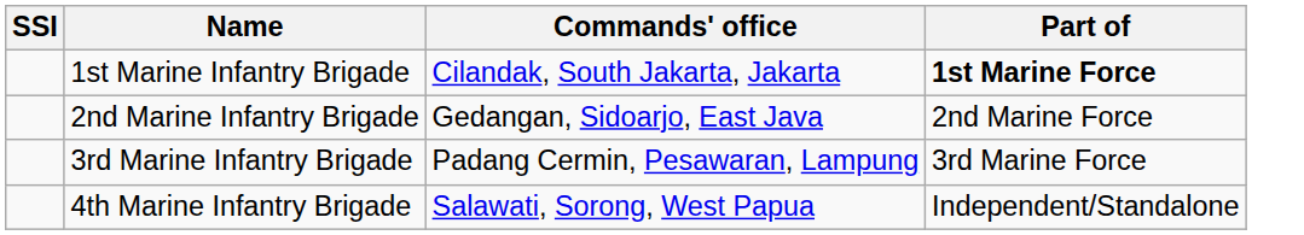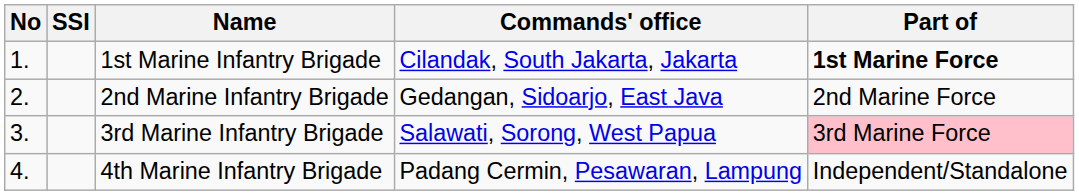 <table class="wikitable">
 <tr>
+<th>No</th>
 <th>SSI</th>
 <th>Name</th>
 <th>Commands' office</th>
 <th>Part of</th>
 </tr>
 <tr>
+<td>1.</td>
 <td></td>
 <td>1st Marine Infantry Brigade</td>
 <td><a href='#'>Cilandak</a>, <a href='#'>South Jakarta</a>, <a href='#'>Jakarta</a></td>
 <td><strong>1st Marine Force</strong></td>
 </tr>
 <tr>
+<td>2.</td>
 <td></td>
 <td>2nd Marine Infantry Brigade</td>
 <td>Gedangan, <a href='#'>Sidoarjo</a>, <a href='#'>East Java</a></td>
 <td>2nd Marine Force</td>
 </tr>
 <tr>
+<td>3.</td>
 <td></td>
 <td>3rd Marine Infantry Brigade</td>
-<td>Padang Cermin, <a href='#'>Pesawaran</a>, <a href='#'>Lampung</a></td>
-<td>3rd Marine Force</td>
+<td><a href='#'>Salawati</a>, <a href='#'>Sorong</a>, <a href='#'>West Papua</a></td>
+<td style="background: pink;">3rd Marine Force</td>
 </tr>
 <tr>
+<td>4.</td>
 <td></td>
 <td>4th Marine Infantry Brigade</td>
-<td><a href='#'>Salawati</a>, <a href='#'>Sorong</a>, <a href='#'>West Papua</a></td>
+<td>Padang Cermin, <a href='#'>Pesawaran</a>, <a href='#'>Lampung</a></td>
 <td>Independent/Standalone</td>
 </tr>
 </table>
